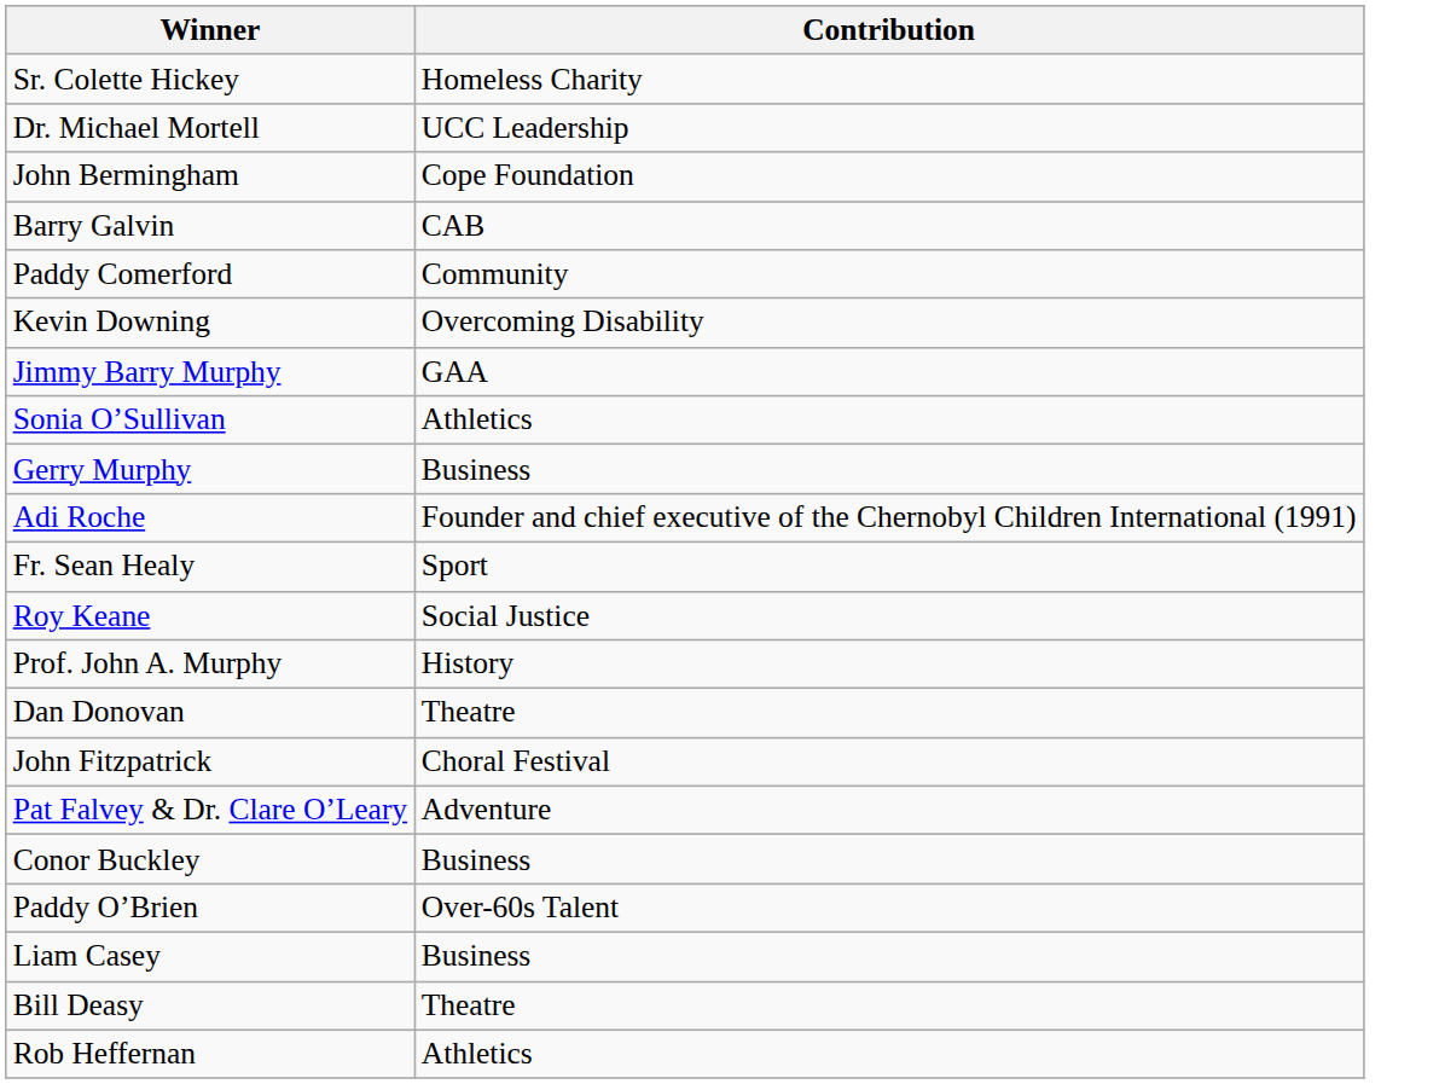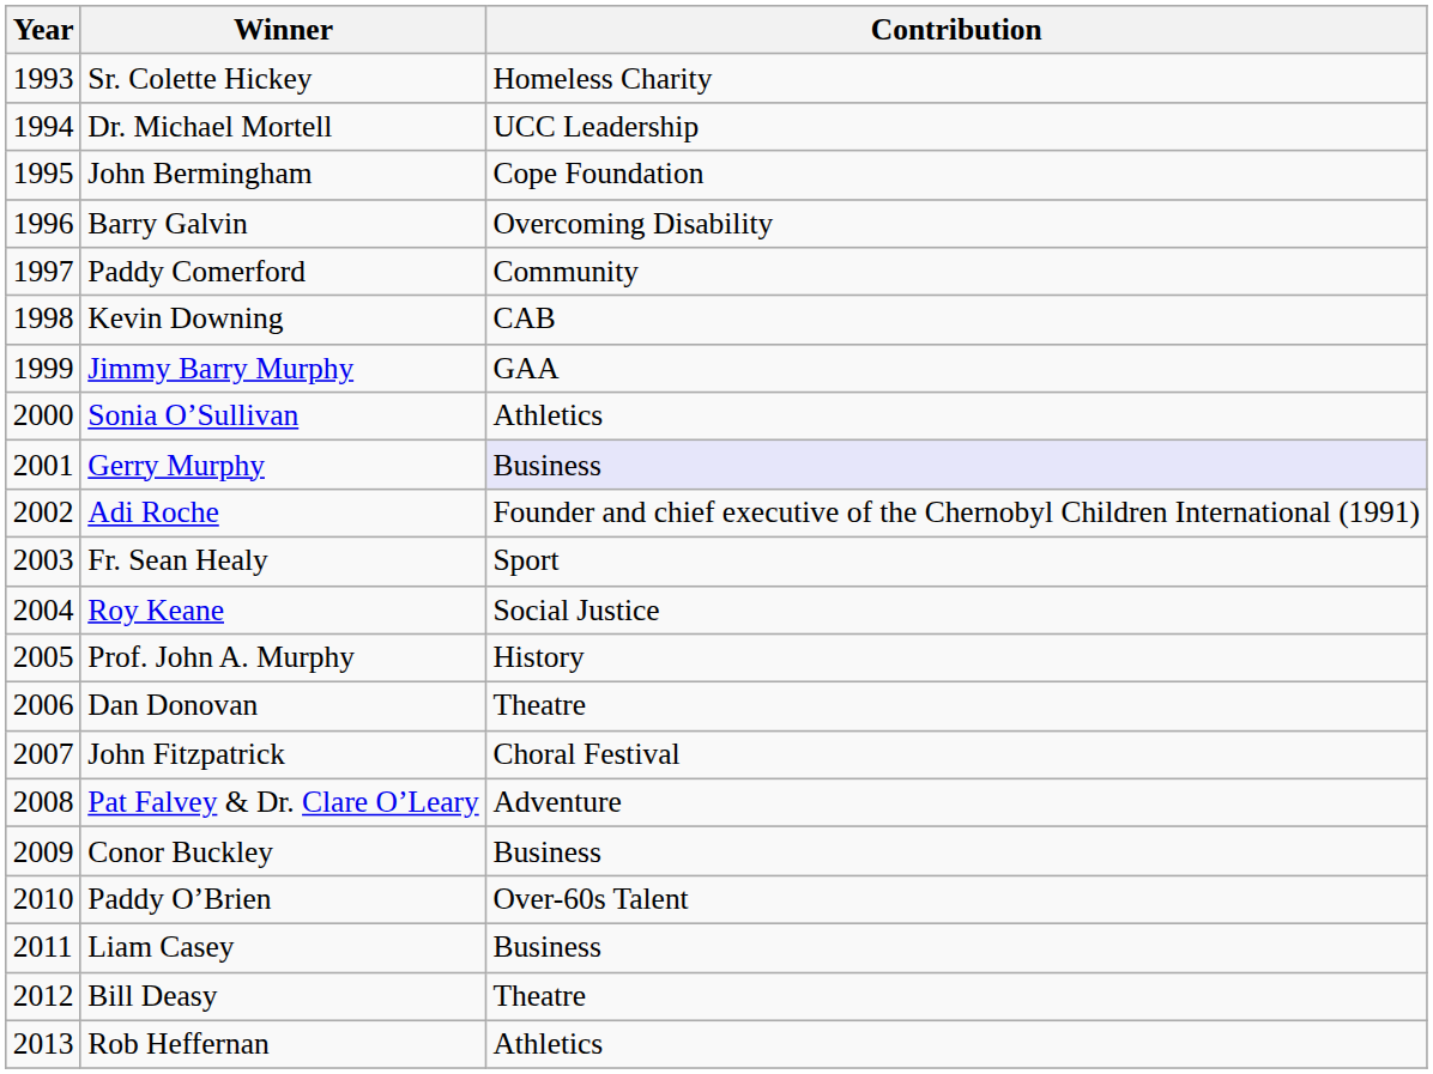 <table class="wikitable">
 <tr>
+<th>Year</th>
 <th>Winner</th>
 <th>Contribution</th>
 </tr>
 <tr>
+<td>1993</td>
 <td>Sr. Colette Hickey</td>
 <td>Homeless Charity</td>
 </tr>
 <tr>
+<td>1994</td>
 <td>Dr. Michael Mortell</td>
 <td>UCC Leadership</td>
 </tr>
 <tr>
+<td>1995</td>
 <td>John Bermingham</td>
 <td>Cope Foundation</td>
 </tr>
 <tr>
+<td>1996</td>
 <td>Barry Galvin</td>
-<td>CAB</td>
+<td>Overcoming Disability</td>
 </tr>
 <tr>
+<td>1997</td>
 <td>Paddy Comerford</td>
 <td>Community</td>
 </tr>
 <tr>
+<td>1998</td>
 <td>Kevin Downing</td>
-<td>Overcoming Disability</td>
+<td>CAB</td>
 </tr>
 <tr>
+<td>1999</td>
 <td><a href='#'>Jimmy Barry Murphy</a></td>
 <td>GAA</td>
 </tr>
 <tr>
+<td>2000</td>
 <td><a href='#'>Sonia O’Sullivan</a></td>
 <td>Athletics</td>
 </tr>
 <tr>
+<td>2001</td>
 <td><a href='#'>Gerry Murphy</a></td>
-<td>Business</td>
+<td style="background: lavender;">Business</td>
 </tr>
 <tr>
+<td>2002</td>
 <td><a href='#'>Adi Roche</a></td>
 <td>Founder and chief executive of the Chernobyl Children International (1991)</td>
 </tr>
 <tr>
+<td>2003</td>
 <td>Fr. Sean Healy</td>
 <td>Sport </td>
 </tr>
 <tr>
+<td>2004</td>
 <td><a href='#'>Roy Keane</a></td>
 <td>Social Justice</td>
 </tr>
 <tr>
+<td>2005</td>
 <td>Prof. John A. Murphy</td>
 <td>History</td>
 </tr>
 <tr>
+<td>2006</td>
 <td>Dan Donovan</td>
 <td>Theatre</td>
 </tr>
 <tr>
+<td>2007</td>
 <td>John Fitzpatrick</td>
 <td>Choral Festival</td>
 </tr>
 <tr>
+<td>2008</td>
 <td><a href='#'>Pat Falvey</a> & Dr. <a href='#'>Clare O’Leary</a></td>
 <td>Adventure</td>
 </tr>
 <tr>
+<td>2009</td>
 <td>Conor Buckley</td>
 <td>Business</td>
 </tr>
 <tr>
+<td>2010</td>
 <td>Paddy O’Brien</td>
 <td>Over-60s Talent</td>
 </tr>
 <tr>
+<td>2011</td>
 <td>Liam Casey</td>
 <td>Business</td>
 </tr>
 <tr>
+<td>2012</td>
 <td>Bill Deasy</td>
 <td>Theatre</td>
 </tr>
 <tr>
+<td>2013</td>
 <td>Rob Heffernan</td>
 <td>Athletics </td>
 </tr>
 </table>
